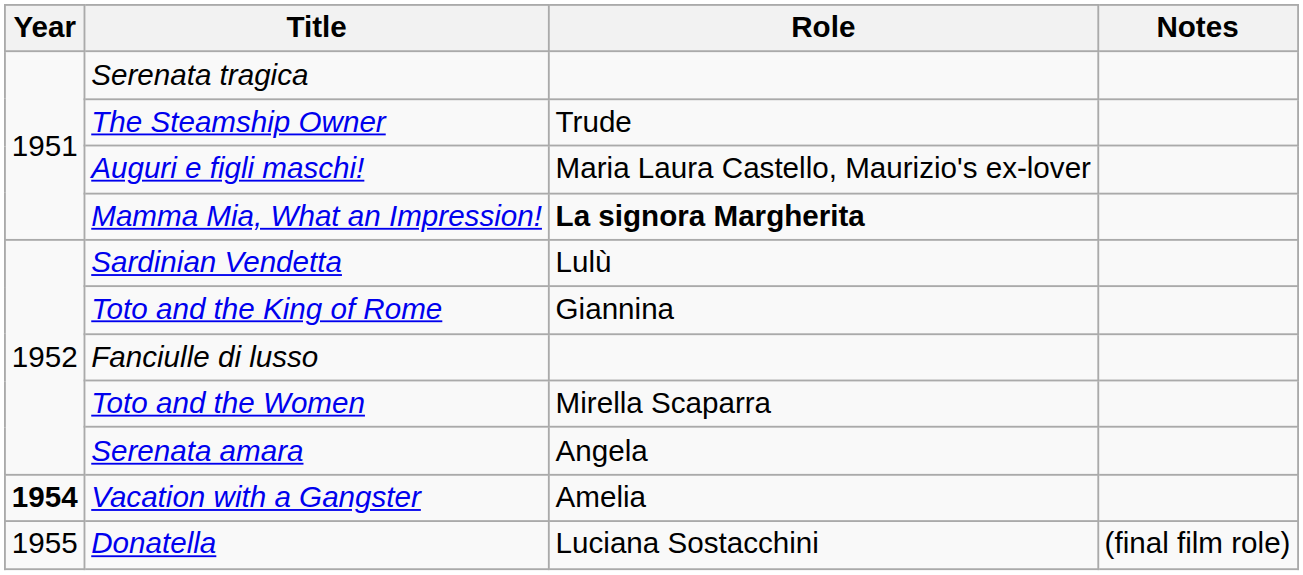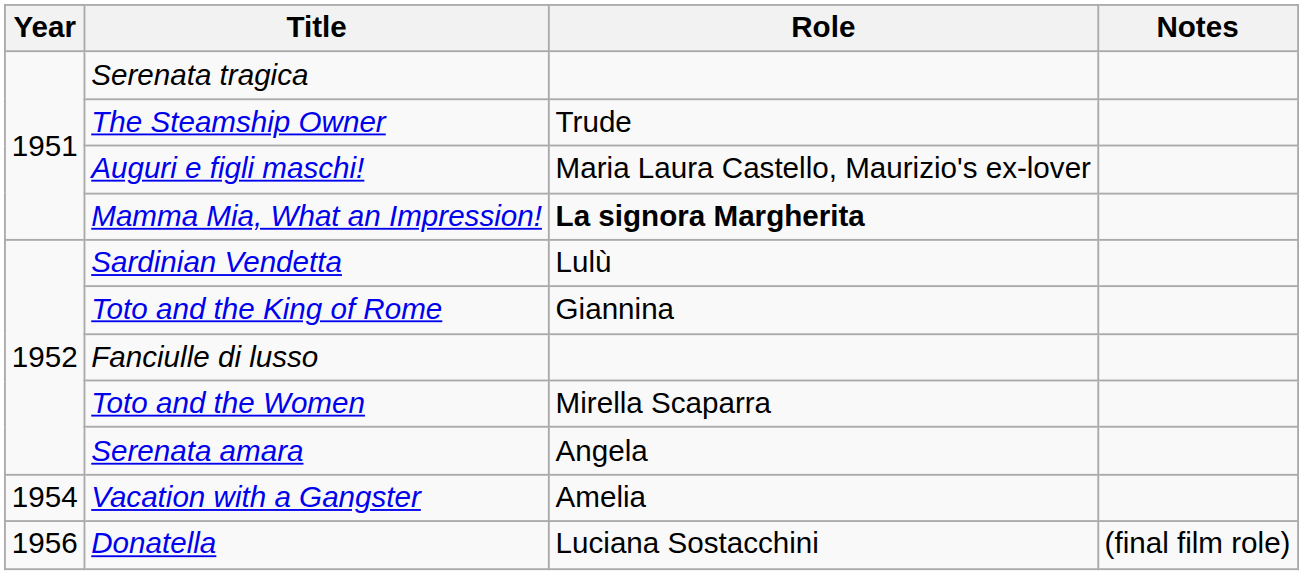 <table class="wikitable sortable">
 <tr>
 <th>Year</th>
 <th>Title</th>
 <th>Role</th>
 <th class="unsortable">Notes</th>
 </tr>
 <tr>
 <td rowspan=4>1951</td>
 <td><em>Serenata tragica</em></td>
 <td></td>
 <td></td>
 </tr>
 <tr>
 <td><em><a href='#'>The Steamship Owner</a></em></td>
 <td>Trude</td>
 <td></td>
 </tr>
 <tr>
 <td><em><a href='#'>Auguri e figli maschi!</a></em></td>
 <td>Maria Laura Castello, Maurizio's ex-lover</td>
 <td></td>
 </tr>
 <tr>
 <td><em><a href='#'>Mamma Mia, What an Impression!</a></em></td>
 <td><strong>La signora Margherita</strong></td>
 <td></td>
 </tr>
 <tr>
 <td rowspan=5>1952</td>
 <td><em><a href='#'>Sardinian Vendetta</a></em></td>
 <td>Lulù</td>
 <td></td>
 </tr>
 <tr>
 <td><em><a href='#'>Toto and the King of Rome</a></em></td>
 <td>Giannina</td>
 <td></td>
 </tr>
 <tr>
 <td><em>Fanciulle di lusso</em></td>
 <td></td>
 <td></td>
 </tr>
 <tr>
 <td><em><a href='#'>Toto and the Women</a></em></td>
 <td>Mirella Scaparra</td>
 <td></td>
 </tr>
 <tr>
 <td><em><a href='#'>Serenata amara</a></em></td>
 <td>Angela</td>
 <td></td>
 </tr>
 <tr>
-<td><strong>1954</strong></td>
+<td>1954</td>
 <td><em><a href='#'>Vacation with a Gangster</a></em></td>
 <td>Amelia</td>
 <td></td>
 </tr>
 <tr>
-<td>1955</td>
+<td>1956</td>
 <td><em><a href='#'>Donatella</a></em></td>
 <td>Luciana Sostacchini</td>
 <td>(final film role)</td>
 </tr>
 </table>
